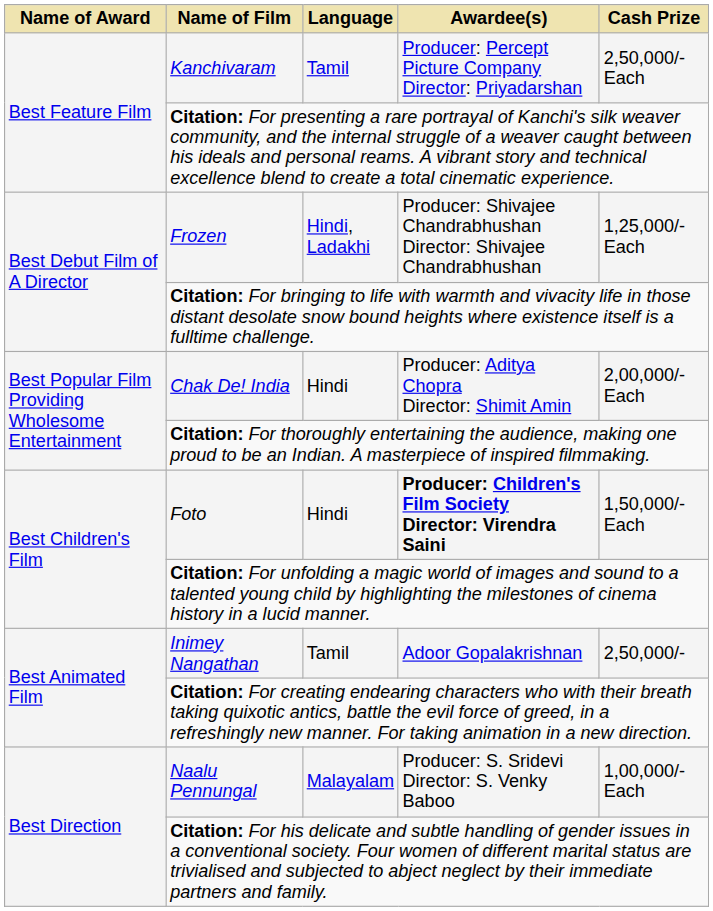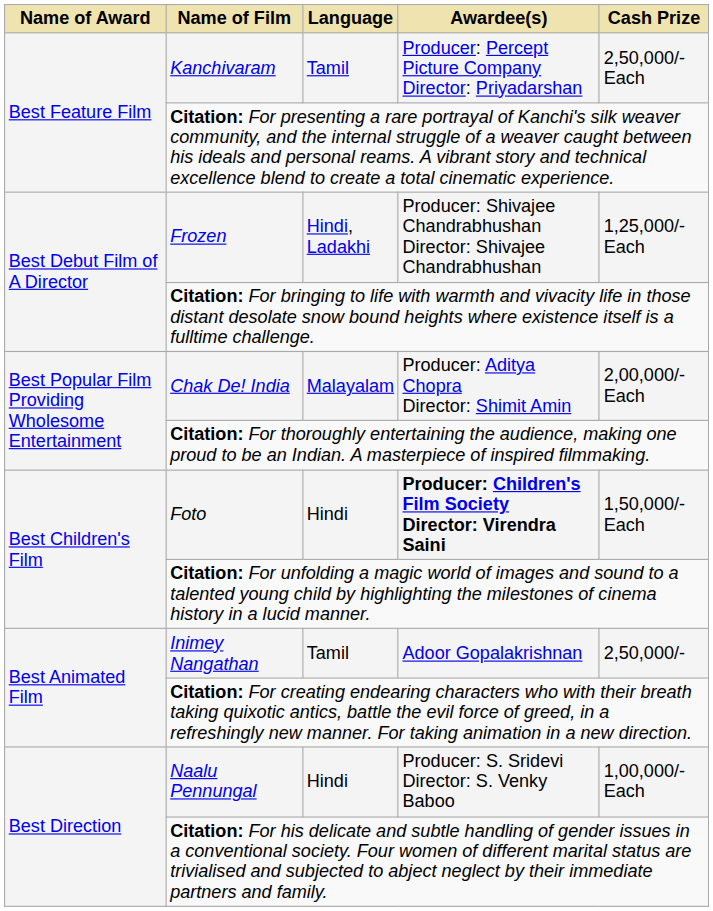 <table class="wikitable" style="width:100%;">
 <tr>
 <th style="background-color:#EFE4B0;width:24%;">Name of Award</th>
 <th style="background-color:#EFE4B0;width:20%;">Name of Film</th>
 <th style="background-color:#EFE4B0;width:10%;">Language</th>
 <th style="background-color:#EFE4B0;width:30%;">Awardee(s)</th>
 <th style="background-color:#EFE4B0;width:16%;">Cash Prize</th>
 </tr>
 <tr style="background:#F4F4F4">
 <td rowspan="2"><a href='#'>Best Feature Film</a></td>
 <td><em><a href='#'>Kanchivaram</a></em></td>
 <td><a href='#'>Tamil</a></td>
 <td><a href='#'>Producer</a>: <a href='#'>Percept Picture Company</a><br><a href='#'>Director</a>: <a href='#'>Priyadarshan</a></td>
 <td> 2,50,000/- Each</td>
 </tr>
 <tr style="background:#F9F9F9">
 <td colspan="4"><strong>Citation:</strong> <em>For presenting a rare portrayal of Kanchi's silk weaver community, and the internal struggle of a weaver caught between his ideals and personal reams. A vibrant story and technical excellence blend to create a total cinematic experience.</em></td>
 </tr>
 <tr style="background:#F4F4F4">
 <td rowspan="2"><a href='#'>Best Debut Film of A Director</a></td>
 <td><em><a href='#'>Frozen</a></em></td>
 <td><a href='#'>Hindi</a>, <a href='#'>Ladakhi</a></td>
 <td>Producer: Shivajee Chandrabhushan<br>Director: Shivajee Chandrabhushan</td>
 <td> 1,25,000/- Each</td>
 </tr>
 <tr style="background:#F9F9F9">
 <td colspan="4"><strong>Citation:</strong> <em>For bringing to life with warmth and vivacity life in those distant desolate snow bound heights where existence itself is a fulltime challenge.</em></td>
 </tr>
 <tr style="background:#F4F4F4">
 <td rowspan="2"><a href='#'>Best Popular Film Providing Wholesome Entertainment</a></td>
 <td><em><a href='#'>Chak De! India</a></em></td>
-<td>Hindi</td>
+<td><a href='#'>Malayalam</a></td>
 <td>Producer: <a href='#'>Aditya Chopra</a><br>Director: <a href='#'>Shimit Amin</a></td>
 <td> 2,00,000/- Each</td>
 </tr>
 <tr style="background:#F9F9F9">
 <td colspan="4"><strong>Citation:</strong> <em>For thoroughly entertaining the audience, making one proud to be an Indian. A masterpiece of inspired filmmaking.</em></td>
 </tr>
 <tr style="background:#F4F4F4">
 <td rowspan="2"><a href='#'>Best Children's Film</a></td>
 <td><em>Foto</em></td>
 <td>Hindi</td>
 <td><strong>Producer: <a href='#'>Children's Film Society</a><br>Director: Virendra Saini</strong></td>
 <td> 1,50,000/- Each</td>
 </tr>
 <tr style="background:#F9F9F9">
 <td colspan="4"><strong>Citation:</strong> <em>For unfolding a magic world of images and sound to a talented young child by highlighting the milestones of cinema history in a lucid manner.</em></td>
 </tr>
 <tr style="background:#F4F4F4">
 <td rowspan="2"><a href='#'>Best Animated Film</a></td>
 <td><em><a href='#'>Inimey Nangathan</a></em></td>
 <td>Tamil</td>
 <td><a href='#'>Adoor Gopalakrishnan</a></td>
 <td> 2,50,000/-</td>
 </tr>
 <tr style="background:#F9F9F9">
 <td colspan="4"><strong>Citation:</strong> <em>For creating endearing characters who with their breath taking quixotic antics, battle the evil force of greed, in a refreshingly new manner. For taking animation in a new direction.</em></td>
 </tr>
 <tr style="background:#F4F4F4">
 <td rowspan="2"><a href='#'>Best Direction</a></td>
 <td><em><a href='#'>Naalu Pennungal</a></em></td>
-<td><a href='#'>Malayalam</a></td>
+<td>Hindi</td>
 <td>Producer: S. Sridevi<br>Director: S. Venky Baboo</td>
 <td> 1,00,000/- Each</td>
 </tr>
 <tr style="background:#F9F9F9">
 <td colspan="4"><strong>Citation:</strong> <em>For his delicate and subtle handling of gender issues in a conventional society. Four women of different marital status are trivialised and subjected to abject neglect by their immediate partners and family.</em></td>
 </tr>
 </table>
